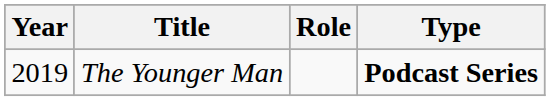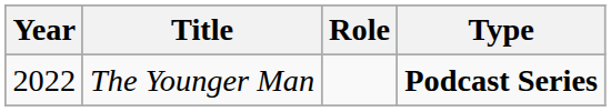 <table class="wikitable">
 <tr>
 <th>Year</th>
 <th>Title</th>
 <th>Role</th>
 <th>Type</th>
 </tr>
 <tr>
-<td>2019</td>
+<td>2022</td>
 <td><em>The Younger Man</em></td>
 <td></td>
 <td><strong>Podcast Series</strong></td>
 </tr>
 </table>
